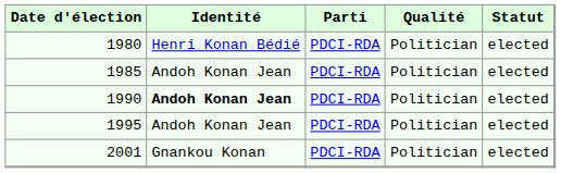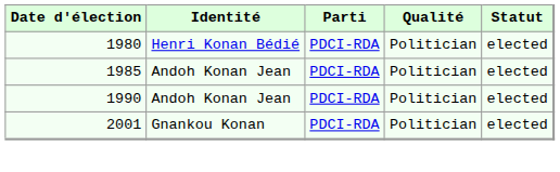 <table align="center" rules="all" cellspacing="0" cellpadding="4" style="border: 1px solid #999; border-right: 2px solid #999; border-bottom: 2px solid #999; background: #f3fff3">
 <tr style="background: #ddffdd">
 <th>Date d'élection</th>
 <th>Identité</th>
 <th>Parti</th>
 <th>Qualité</th>
 <th>Statut</th>
 </tr>
 <tr>
 <td align=right>1980</td>
 <td><a href='#'>Henri Konan Bédié</a></td>
 <td align="center"><a href='#'>PDCI-RDA</a></td>
 <td>Politician</td>
 <td>elected</td>
 </tr>
 <tr>
 <td align=right>1985</td>
 <td>Andoh Konan Jean</td>
 <td align="center"><a href='#'>PDCI-RDA</a></td>
 <td>Politician</td>
 <td>elected</td>
 </tr>
 <tr>
 <td align=right>1990</td>
-<td><strong>Andoh Konan Jean</strong></td>
-<td align="center"><a href='#'>PDCI-RDA</a></td>
-<td>Politician</td>
-<td>elected</td>
-</tr>
-<tr>
-<td align=right>1995</td>
 <td>Andoh Konan Jean</td>
 <td align="center"><a href='#'>PDCI-RDA</a></td>
 <td>Politician</td>
 <td>elected</td>
 </tr>
 <tr>
 <td align=right>2001</td>
 <td>Gnankou Konan</td>
 <td align="center"><a href='#'>PDCI-RDA</a></td>
 <td>Politician</td>
 <td>elected</td>
 </tr>
 </table>
